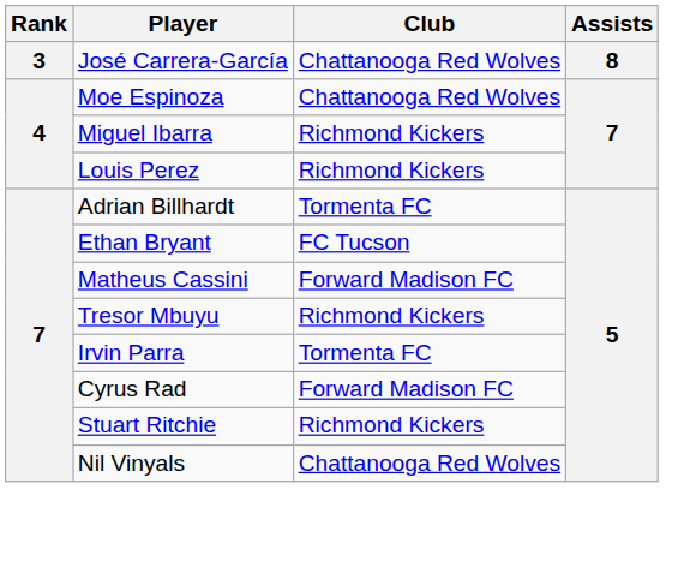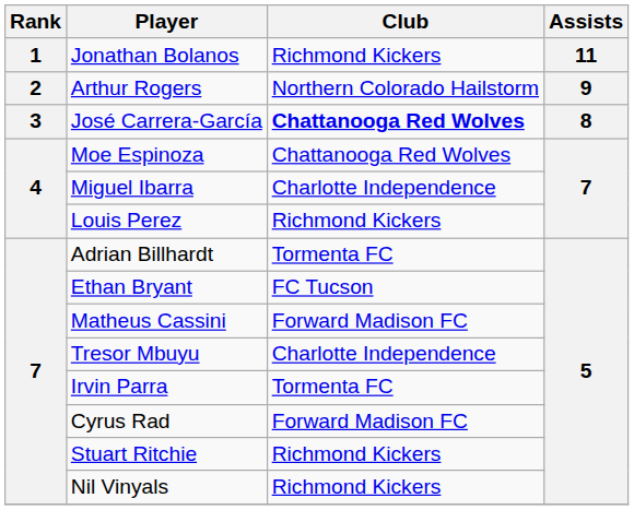 <table class="wikitable">
 <tr>
 <th>Rank</th>
 <th>Player</th>
 <th>Club</th>
 <th>Assists</th>
 </tr>
 <tr>
+<th>1</th>
+<td> <a href='#'>Jonathan Bolanos</a></td>
+<td><a href='#'>Richmond Kickers</a></td>
+<th>11</th>
+</tr>
+<tr>
+<th>2</th>
+<td> <a href='#'>Arthur Rogers</a></td>
+<td><a href='#'>Northern Colorado Hailstorm</a></td>
+<th>9</th>
+</tr>
+<tr>
 <th>3</th>
 <td> <a href='#'>José Carrera-García</a></td>
-<td><a href='#'>Chattanooga Red Wolves</a></td>
+<td><strong><a href='#'>Chattanooga Red Wolves</a></strong></td>
 <th>8</th>
 </tr>
 <tr>
 <th rowspan=3>4</th>
 <td> <a href='#'>Moe Espinoza</a></td>
 <td><a href='#'>Chattanooga Red Wolves</a></td>
 <th rowspan=3>7</th>
 </tr>
 <tr>
 <td> <a href='#'>Miguel Ibarra</a></td>
-<td><a href='#'>Richmond Kickers</a></td>
+<td><a href='#'>Charlotte Independence</a></td>
 </tr>
 <tr>
 <td> <a href='#'>Louis Perez</a></td>
 <td><a href='#'>Richmond Kickers</a></td>
 </tr>
 <tr>
 <th rowspan=8>7</th>
 <td> Adrian Billhardt</td>
 <td><a href='#'>Tormenta FC</a></td>
 <th rowspan=8>5</th>
 </tr>
 <tr>
 <td> <a href='#'>Ethan Bryant</a></td>
 <td><a href='#'>FC Tucson</a></td>
 </tr>
 <tr>
 <td> <a href='#'>Matheus Cassini</a></td>
 <td><a href='#'>Forward Madison FC</a></td>
 </tr>
 <tr>
 <td> <a href='#'>Tresor Mbuyu</a></td>
-<td><a href='#'>Richmond Kickers</a></td>
+<td><a href='#'>Charlotte Independence</a></td>
 </tr>
 <tr>
 <td> <a href='#'>Irvin Parra</a></td>
 <td><a href='#'>Tormenta FC</a></td>
 </tr>
 <tr>
 <td> Cyrus Rad</td>
 <td><a href='#'>Forward Madison FC</a></td>
 </tr>
 <tr>
 <td> <a href='#'>Stuart Ritchie</a></td>
 <td><a href='#'>Richmond Kickers</a></td>
 </tr>
 <tr>
 <td> Nil Vinyals</td>
-<td><a href='#'>Chattanooga Red Wolves</a></td>
+<td><a href='#'>Richmond Kickers</a></td>
 </tr>
 <tr>
 </tr>
 </table>
